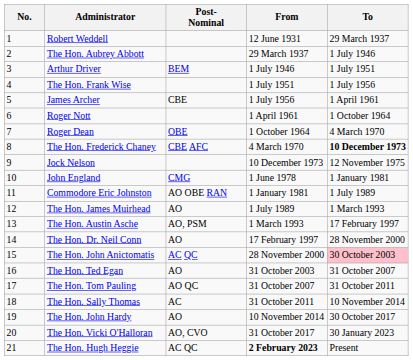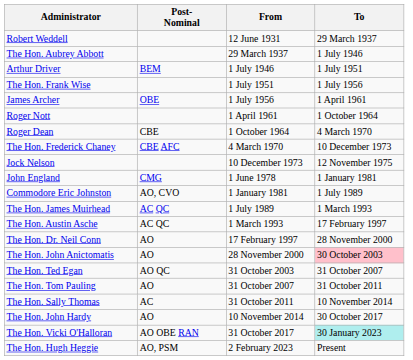 <table class="wikitable">
 <tr>
-<th width="10%">No.</th>
 <th width="30%">Administrator</th>
 <th width="20%">Post-<br>Nominal</th>
 <th width="20%">From</th>
 <th width="20%">To</th>
 </tr>
 <tr>
-<td>1</td>
 <td><a href='#'>Robert Weddell</a></td>
 <td></td>
 <td>12 June 1931</td>
 <td>29 March 1937</td>
 </tr>
 <tr>
-<td>2</td>
 <td><a href='#'>The Hon. Aubrey Abbott</a></td>
 <td></td>
 <td>29 March 1937</td>
 <td>1 July 1946</td>
 </tr>
 <tr>
-<td>3</td>
 <td><a href='#'>Arthur Driver</a></td>
 <td><a href='#'>BEM</a></td>
 <td>1 July 1946</td>
 <td>1 July 1951</td>
 </tr>
 <tr>
-<td>4</td>
 <td><a href='#'>The Hon. Frank Wise</a></td>
 <td></td>
 <td>1 July 1951</td>
 <td>1 July 1956</td>
 </tr>
 <tr>
-<td>5</td>
 <td><a href='#'>James Archer</a></td>
-<td>CBE</td>
+<td><a href='#'>OBE</a></td>
 <td>1 July 1956</td>
 <td>1 April 1961</td>
 </tr>
 <tr>
-<td>6</td>
 <td><a href='#'>Roger Nott</a></td>
 <td></td>
 <td>1 April 1961</td>
 <td>1 October 1964</td>
 </tr>
 <tr>
-<td>7</td>
 <td><a href='#'>Roger Dean</a></td>
-<td><a href='#'>OBE</a></td>
+<td>CBE</td>
 <td>1 October 1964</td>
 <td>4 March 1970</td>
 </tr>
 <tr>
-<td>8</td>
 <td><a href='#'>The Hon. Frederick Chaney</a></td>
 <td><a href='#'>CBE</a> <a href='#'>AFC</a></td>
 <td>4 March 1970</td>
-<td><strong>10 December 1973</strong></td>
+<td>10 December 1973</td>
 </tr>
 <tr>
-<td>9</td>
 <td><a href='#'>Jock Nelson</a></td>
 <td></td>
 <td>10 December 1973</td>
 <td>12 November 1975</td>
 </tr>
 <tr>
-<td>10</td>
 <td><a href='#'>John England</a></td>
 <td><a href='#'>CMG</a></td>
 <td>1 June 1978</td>
 <td>1 January 1981</td>
 </tr>
 <tr>
-<td>11</td>
 <td><a href='#'>Commodore Eric Johnston</a></td>
-<td>AO OBE <a href='#'>RAN</a></td>
+<td>AO, CVO</td>
 <td>1 January 1981</td>
 <td>1 July 1989</td>
 </tr>
 <tr>
-<td>12</td>
 <td><a href='#'>The Hon. James Muirhead</a></td>
-<td>AO</td>
+<td><a href='#'>AC</a> <a href='#'>QC</a></td>
 <td>1 July 1989</td>
 <td>1 March 1993</td>
 </tr>
 <tr>
-<td>13</td>
 <td><a href='#'>The Hon. Austin Asche</a></td>
-<td>AO, PSM</td>
+<td>AC QC</td>
 <td>1 March 1993</td>
 <td>17 February 1997</td>
 </tr>
 <tr>
-<td>14</td>
 <td><a href='#'>The Hon. Dr. Neil Conn</a></td>
 <td>AO</td>
 <td>17 February 1997</td>
 <td>28 November 2000</td>
 </tr>
 <tr>
-<td>15</td>
 <td><a href='#'>The Hon. John Anictomatis</a></td>
-<td><a href='#'>AC</a> <a href='#'>QC</a></td>
+<td>AO</td>
 <td>28 November 2000</td>
 <td style="background: pink;">30 October 2003</td>
 </tr>
 <tr>
-<td>16</td>
 <td><a href='#'>The Hon. Ted Egan</a></td>
-<td>AO</td>
+<td>AO QC</td>
 <td>31 October 2003</td>
 <td>31 October 2007</td>
 </tr>
 <tr>
-<td>17</td>
 <td><a href='#'>The Hon. Tom Pauling</a></td>
-<td>AO QC</td>
+<td>AO</td>
 <td>31 October 2007</td>
 <td>31 October 2011</td>
 </tr>
 <tr>
-<td>18</td>
 <td><a href='#'>The Hon. Sally Thomas</a></td>
 <td>AC</td>
 <td>31 October 2011</td>
 <td>10 November 2014</td>
 </tr>
 <tr>
-<td>19</td>
 <td><a href='#'>The Hon. John Hardy</a></td>
 <td>AO</td>
 <td>10 November 2014</td>
 <td>30 October 2017</td>
 </tr>
 <tr>
-<td>20</td>
 <td><a href='#'>The Hon. Vicki O'Halloran</a></td>
-<td>AO, CVO</td>
+<td>AO OBE <a href='#'>RAN</a></td>
 <td>31 October 2017</td>
-<td>30 January 2023</td>
+<td style="background: paleturquoise;">30 January 2023</td>
 </tr>
 <tr>
-<td>21</td>
 <td><a href='#'>The Hon. Hugh Heggie</a></td>
-<td>AC QC</td>
-<td><strong>2 February 2023</strong></td>
+<td>AO, PSM</td>
+<td>2 February 2023</td>
 <td>Present</td>
 </tr>
 </table>
